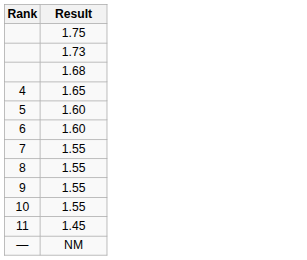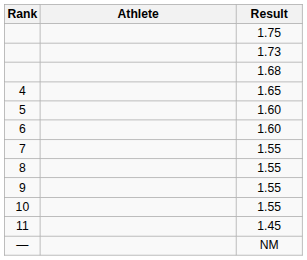 <table class=wikitable style="text-align:center">
 <tr>
 <th width=40>Rank</th>
+<th width=250>Athlete</th>
 <th width=80>Result</th>
 </tr>
 <tr>
 <td></td>
+<td align=left></td>
 <td>1.75</td>
 </tr>
 <tr>
 <td></td>
+<td align=left></td>
 <td>1.73</td>
 </tr>
 <tr>
 <td></td>
+<td align=left></td>
 <td>1.68</td>
 </tr>
 <tr>
 <td>4</td>
+<td align=left></td>
 <td>1.65</td>
 </tr>
 <tr>
 <td>5</td>
+<td align=left></td>
 <td>1.60</td>
 </tr>
 <tr>
 <td>6</td>
+<td align=left></td>
 <td>1.60</td>
 </tr>
 <tr>
 <td>7</td>
+<td align=left></td>
 <td>1.55</td>
 </tr>
 <tr>
 <td>8</td>
+<td align=left></td>
 <td>1.55</td>
 </tr>
 <tr>
 <td>9</td>
+<td align=left></td>
 <td>1.55</td>
 </tr>
 <tr>
 <td>10</td>
+<td align=left></td>
 <td>1.55</td>
 </tr>
 <tr>
 <td>11</td>
+<td align=left></td>
 <td>1.45</td>
 </tr>
 <tr>
 <td>—</td>
+<td align=left></td>
 <td>NM</td>
 </tr>
 </table>
